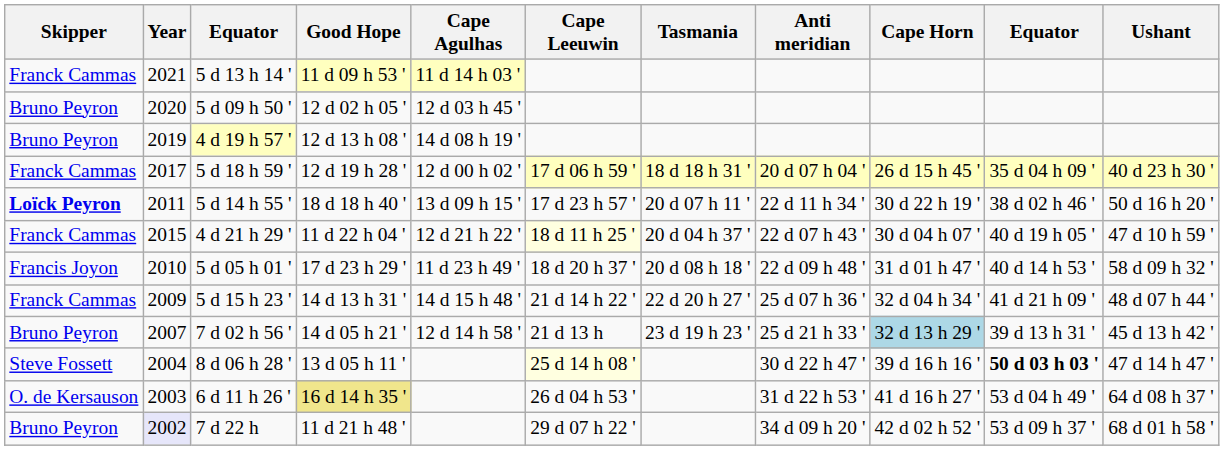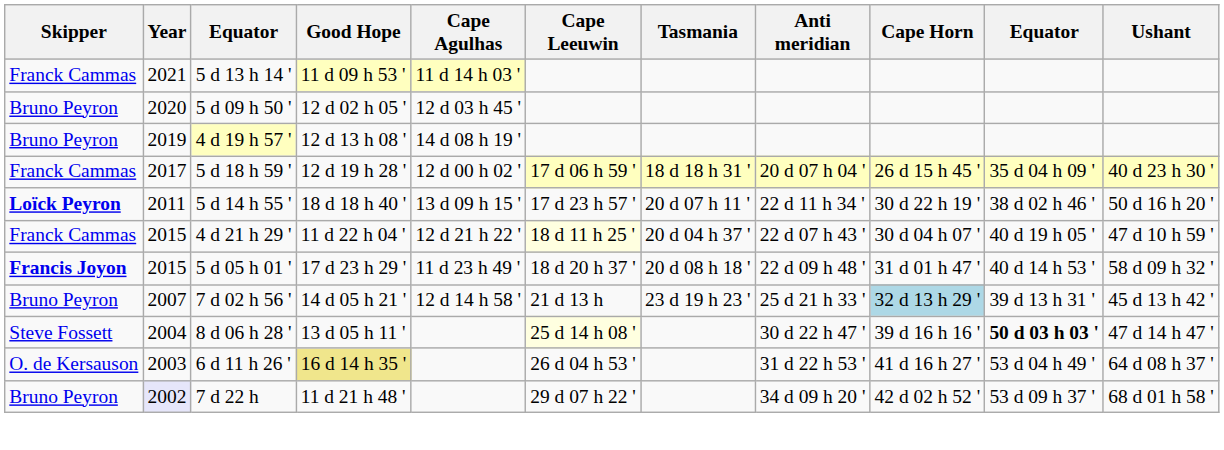 <table class="wikitable alternance sortable" style="font-size:85%">
 <tr>
 <th>Skipper</th>
 <th>Year</th>
 <th>Equator</th>
 <th>Good Hope</th>
 <th>Cape<br>Agulhas</th>
 <th>Cape<br>Leeuwin</th>
 <th>Tasmania</th>
 <th>Anti<br>meridian</th>
 <th>Cape Horn</th>
 <th>Equator</th>
 <th>Ushant</th>
 </tr>
 <tr>
 <td><a href='#'>Franck Cammas</a></td>
 <td>2021</td>
 <td>5 d 13 h 14 '</td>
 <td bgcolor=ffffbf>11 d 09 h 53 '</td>
 <td bgcolor=ffffbf>11 d 14 h 03 '</td>
 <td></td>
 <td></td>
 <td></td>
 <td></td>
 <td></td>
 <td></td>
 </tr>
 <tr>
 <td><a href='#'>Bruno Peyron</a></td>
 <td>2020</td>
 <td>5 d 09 h 50 '</td>
 <td>12 d 02 h 05 '</td>
 <td>12 d 03 h 45 '</td>
 <td></td>
 <td></td>
 <td></td>
 <td></td>
 <td></td>
 <td></td>
 </tr>
 <tr>
 <td><a href='#'>Bruno Peyron</a></td>
 <td>2019</td>
 <td bgcolor=ffffbf>4 d 19 h 57 '</td>
 <td>12 d 13 h 08 '</td>
 <td>14 d 08 h 19 '</td>
 <td></td>
 <td></td>
 <td></td>
 <td></td>
 <td></td>
 <td></td>
 </tr>
 <tr>
 <td><a href='#'>Franck Cammas</a></td>
 <td>2017</td>
 <td>5 d 18 h 59 '</td>
 <td>12 d 19 h 28 '</td>
 <td>12 d 00 h 02 '</td>
 <td bgcolor=ffffbf>17 d 06 h 59 '</td>
 <td bgcolor=ffffbf>18 d 18 h 31 '</td>
 <td bgcolor=ffffbf>20 d 07 h 04 '</td>
 <td bgcolor=ffffbf>26 d 15 h 45 '</td>
 <td bgcolor=ffffbf>35 d 04 h 09 '</td>
 <td bgcolor=ffffbf>40 d 23 h 30 '</td>
 </tr>
 <tr>
 <td><strong><a href='#'>Loïck Peyron</a></strong></td>
 <td>2011</td>
 <td>5 d 14 h 55 '</td>
 <td>18 d 18 h 40 '</td>
 <td>13 d 09 h 15 '</td>
 <td>17 d 23 h 57 '</td>
 <td>20 d 07 h 11 '</td>
 <td>22 d 11 h 34 '</td>
 <td>30 d 22 h 19 '</td>
 <td>38 d 02 h 46 '</td>
 <td>50 d 16 h 20 '</td>
 </tr>
 <tr>
 <td><a href='#'>Franck Cammas</a></td>
 <td>2015</td>
 <td>4 d 21 h 29 '</td>
 <td>11 d 22 h 04 '</td>
 <td>12 d 21 h 22 '</td>
 <td style="background: lightyellow;">18 d 11 h 25 '</td>
 <td>20 d 04 h 37 '</td>
 <td>22 d 07 h 43 '</td>
 <td>30 d 04 h 07 '</td>
 <td>40 d 19 h 05 '</td>
 <td>47 d 10 h 59 '</td>
 </tr>
 <tr>
-<td><a href='#'>Francis Joyon</a></td>
-<td>2010</td>
+<td><strong><a href='#'>Francis Joyon</a></strong></td>
+<td>2015</td>
 <td>5 d 05 h 01 '</td>
 <td>17 d 23 h 29 '</td>
 <td>11 d 23 h 49 '</td>
 <td>18 d 20 h 37 '</td>
 <td>20 d 08 h 18 '</td>
 <td>22 d 09 h 48 '</td>
 <td>31 d 01 h 47 '</td>
 <td>40 d 14 h 53 '</td>
 <td>58 d 09 h 32 '</td>
-</tr>
-<tr>
-<td><a href='#'>Franck Cammas</a></td>
-<td>2009</td>
-<td>5 d 15 h 23 '</td>
-<td>14 d 13 h 31 '</td>
-<td>14 d 15 h 48 '</td>
-<td>21 d 14 h 22 '</td>
-<td>22 d 20 h 27 '</td>
-<td>25 d 07 h 36 '</td>
-<td>32 d 04 h 34 '</td>
-<td>41 d 21 h 09 '</td>
-<td>48 d 07 h 44 '</td>
 </tr>
 <tr>
 <td><a href='#'>Bruno Peyron</a></td>
 <td>2007</td>
 <td>7 d 02 h 56 '</td>
 <td>14 d 05 h 21 '</td>
 <td>12 d 14 h 58 '</td>
 <td>21 d 13 h</td>
 <td>23 d 19 h 23 '</td>
 <td>25 d 21 h 33 '</td>
 <td style="background: lightblue;">32 d 13 h 29 '</td>
 <td>39 d 13 h 31 '</td>
 <td>45 d 13 h 42 '</td>
 </tr>
 <tr>
 <td><a href='#'>Steve Fossett</a></td>
 <td>2004</td>
 <td>8 d 06 h 28 '</td>
 <td>13 d 05 h 11 '</td>
 <td></td>
 <td style="background: lightyellow;">25 d 14 h 08 '</td>
 <td></td>
 <td>30 d 22 h 47 '</td>
 <td>39 d 16 h 16 '</td>
 <td><strong>50 d 03 h 03 '</strong></td>
 <td>47 d 14 h 47 '</td>
 </tr>
 <tr>
 <td><a href='#'>O. de Kersauson</a></td>
 <td>2003</td>
 <td>6 d 11 h 26 '</td>
 <td style="background: khaki;">16 d 14 h 35 '</td>
 <td></td>
 <td>26 d 04 h 53 '</td>
 <td></td>
 <td>31 d 22 h 53 '</td>
 <td>41 d 16 h 27 '</td>
 <td>53 d 04 h 49 '</td>
 <td>64 d 08 h 37 '</td>
 </tr>
 <tr>
 <td><a href='#'>Bruno Peyron</a></td>
 <td style="background: lavender;">2002</td>
 <td>7 d 22 h</td>
 <td>11 d 21 h 48 '</td>
 <td></td>
 <td>29 d 07 h 22 '</td>
 <td></td>
 <td>34 d 09 h 20 '</td>
 <td>42 d 02 h 52 '</td>
 <td>53 d 09 h 37 '</td>
 <td>68 d 01 h 58 '</td>
 </tr>
 </table>
